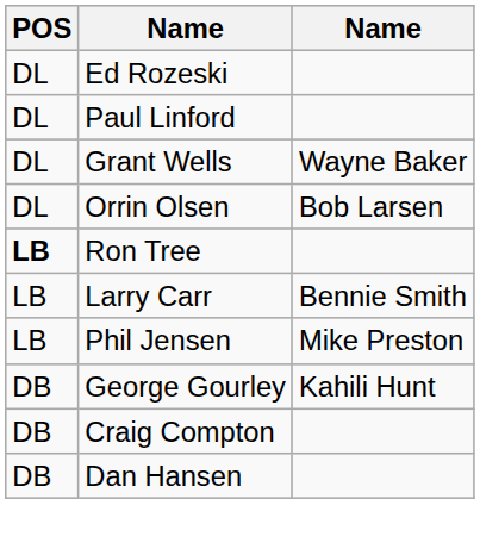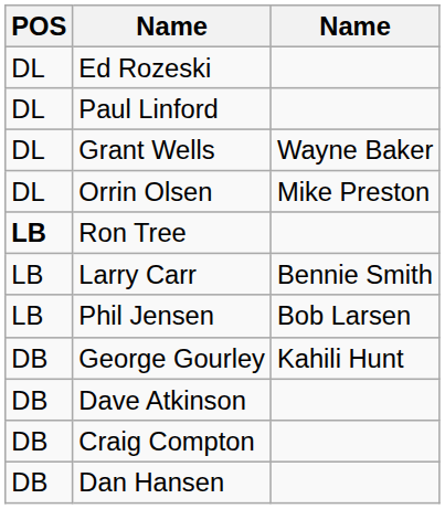 <table class="wikitable" style="text-align:center; font-size:95%; text-align:left">
 <tr>
 <th>POS</th>
 <th>Name</th>
 <th>Name</th>
 </tr>
 <tr>
 <td>DL</td>
 <td>Ed Rozeski</td>
 <td></td>
 </tr>
 <tr>
 <td>DL</td>
 <td>Paul Linford</td>
 <td></td>
 </tr>
 <tr>
 <td>DL</td>
 <td>Grant Wells</td>
 <td>Wayne Baker</td>
 </tr>
 <tr>
 <td>DL</td>
 <td>Orrin Olsen</td>
-<td>Bob Larsen</td>
+<td>Mike Preston</td>
 </tr>
 <tr>
 <td><strong>LB</strong></td>
 <td>Ron Tree</td>
 <td></td>
 </tr>
 <tr>
 <td>LB</td>
 <td>Larry Carr</td>
 <td>Bennie Smith</td>
 </tr>
 <tr>
 <td>LB</td>
 <td>Phil Jensen</td>
-<td>Mike Preston</td>
+<td>Bob Larsen</td>
 </tr>
 <tr>
 <td>DB</td>
 <td>George Gourley</td>
 <td>Kahili Hunt</td>
+</tr>
+<tr>
+<td>DB</td>
+<td>Dave Atkinson</td>
+<td></td>
 </tr>
 <tr>
 <td>DB</td>
 <td>Craig Compton</td>
 <td></td>
 </tr>
 <tr>
 <td>DB</td>
 <td>Dan Hansen</td>
 <td></td>
 </tr>
 </table>
